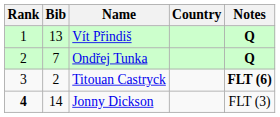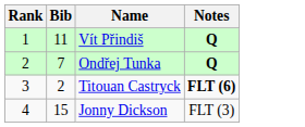 <table class="wikitable" style="text-align:center;">
 <tr>
 <th>Rank</th>
 <th>Bib</th>
 <th>Name</th>
-<th>Country</th>
 <th>Notes</th>
 </tr>
 <tr bgcolor=ccffcc>
 <td>1</td>
-<td>13</td>
+<td>11</td>
 <td align=left><a href='#'>Vít Přindiš</a></td>
-<td align=left></td>
 <td><strong>Q</strong></td>
 </tr>
 <tr bgcolor=ccffcc>
 <td>2</td>
 <td>7</td>
 <td align=left><a href='#'>Ondřej Tunka</a></td>
-<td align=left></td>
 <td><strong>Q</strong></td>
 </tr>
 <tr>
 <td>3</td>
 <td>2</td>
 <td align=left><a href='#'>Titouan Castryck</a></td>
-<td align=left></td>
 <td><strong>FLT (6)</strong></td>
 </tr>
 <tr>
-<td><strong>4</strong></td>
-<td>14</td>
+<td>4</td>
+<td>15</td>
 <td align=left><a href='#'>Jonny Dickson</a></td>
-<td align=left></td>
 <td>FLT (3)</td>
 </tr>
 </table>
